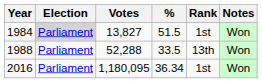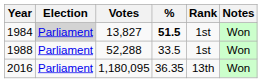 <table class="wikitable" style="text-align:center;">
 <tr>
 <th>Year</th>
 <th>Election</th>
 <th>Votes</th>
 <th>%</th>
 <th>Rank</th>
 <th>Notes</th>
 </tr>
 <tr>
 <td>1984</td>
 <td style="background: lightgrey;"><a href='#'>Parliament</a></td>
 <td>13,827</td>
-<td>51.5</td>
+<td><strong>51.5</strong></td>
 <td>1st</td>
 <td style="background-color:#CCFFCC">Won</td>
 </tr>
 <tr>
 <td>1988</td>
 <td><a href='#'>Parliament</a></td>
 <td> 52,288</td>
 <td> 33.5</td>
-<td>13th</td>
+<td>1st</td>
 <td style="background-color:#CCFFCC">Won</td>
 </tr>
 <tr>
 <td>2016</td>
 <td><a href='#'>Parliament</a></td>
 <td>1,180,095</td>
-<td>36.34</td>
-<td>1st</td>
+<td>36.35</td>
+<td>13th</td>
 <td style="background-color:#CCFFCC">Won</td>
 </tr>
 </table>
